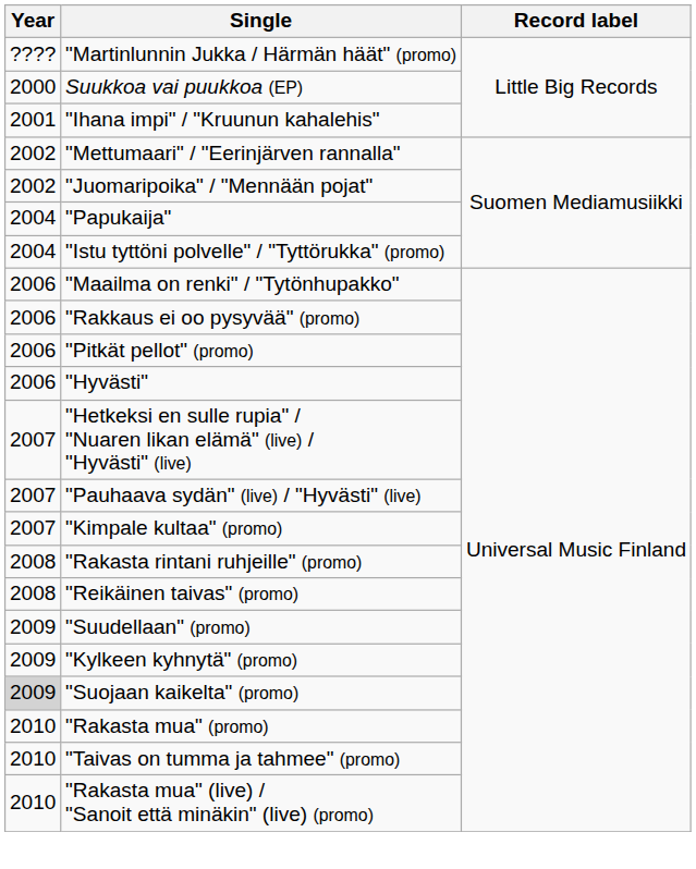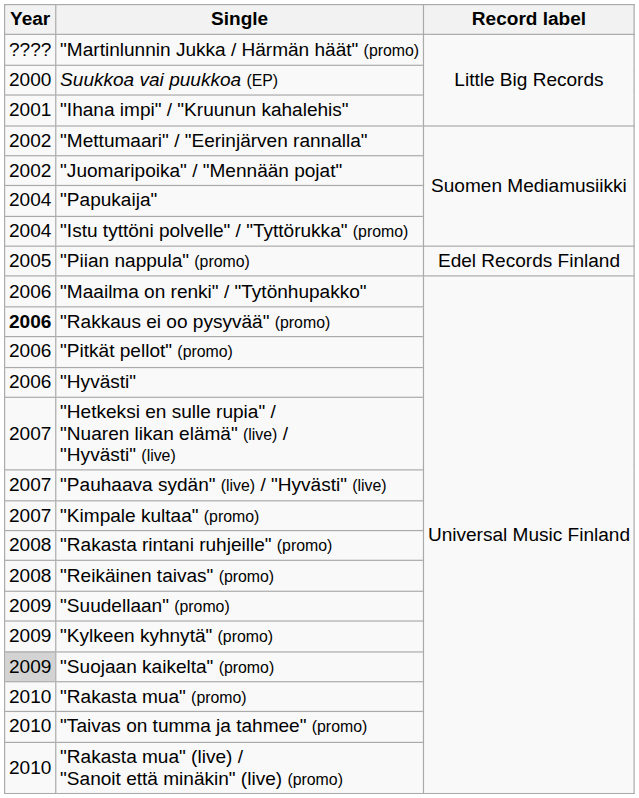 <table class="wikitable">
 <tr>
 <th style="text-align: center;">Year</th>
 <th style="text-align: center;">Single</th>
 <th style="text-align: center;">Record label</th>
 </tr>
 <tr>
 <td>????</td>
 <td>"Martinlunnin Jukka / Härmän häät" <small>(promo)</small></td>
 <td style="text-align: center;" rowspan=3>Little Big Records</td>
 </tr>
 <tr>
 <td>2000</td>
 <td><em>Suukkoa vai puukkoa</em> <small>(EP)</small></td>
 </tr>
 <tr>
 <td>2001</td>
 <td>"Ihana impi" / "Kruunun kahalehis"</td>
 </tr>
 <tr>
 <td>2002</td>
 <td>"Mettumaari" / "Eerinjärven rannalla"</td>
 <td style="text-align: center;" rowspan=4>Suomen Mediamusiikki</td>
 </tr>
 <tr>
 <td>2002</td>
 <td>"Juomaripoika" / "Mennään pojat"</td>
 </tr>
 <tr>
 <td>2004</td>
 <td>"Papukaija"</td>
 </tr>
 <tr>
 <td>2004</td>
 <td>"Istu tyttöni polvelle" / "Tyttörukka" <small>(promo)</small></td>
 </tr>
 <tr>
+<td>2005</td>
+<td>"Piian nappula" <small>(promo)</small></td>
+<td style="text-align: center;">Edel Records Finland</td>
+</tr>
+<tr>
 <td>2006</td>
 <td>"Maailma on renki" / "Tytönhupakko"</td>
 <td style="text-align: center;" rowspan=15>Universal Music Finland</td>
 </tr>
 <tr>
-<td>2006</td>
+<td><strong>2006</strong></td>
 <td>"Rakkaus ei oo pysyvää" <small>(promo)</small></td>
 </tr>
 <tr>
 <td>2006</td>
 <td>"Pitkät pellot" <small>(promo)</small></td>
 </tr>
 <tr>
 <td>2006</td>
 <td>"Hyvästi"</td>
 </tr>
 <tr>
 <td>2007</td>
 <td>"Hetkeksi en sulle rupia" /<br> "Nuaren likan elämä" <small>(live)</small> /<br> "Hyvästi" <small>(live)</small></td>
 </tr>
 <tr>
 <td>2007</td>
 <td>"Pauhaava sydän" <small>(live)</small> / "Hyvästi" <small>(live)</small></td>
 </tr>
 <tr>
 <td>2007</td>
 <td>"Kimpale kultaa" <small>(promo)</small></td>
 </tr>
 <tr>
 <td>2008</td>
 <td>"Rakasta rintani ruhjeille" <small>(promo)</small></td>
 </tr>
 <tr>
 <td>2008</td>
 <td>"Reikäinen taivas" <small>(promo)</small></td>
 </tr>
 <tr>
 <td>2009</td>
 <td>"Suudellaan" <small>(promo)</small></td>
 </tr>
 <tr>
 <td>2009</td>
 <td>"Kylkeen kyhnytä" <small>(promo)</small></td>
 </tr>
 <tr>
 <td style="background: lightgrey;">2009</td>
 <td>"Suojaan kaikelta" <small>(promo)</small></td>
 </tr>
 <tr>
 <td>2010</td>
 <td>"Rakasta mua" <small>(promo)</small></td>
 </tr>
 <tr>
 <td>2010</td>
 <td>"Taivas on tumma ja tahmee" <small>(promo)</small></td>
 </tr>
 <tr>
 <td>2010</td>
 <td>"Rakasta mua" (live) / <br>"Sanoit että minäkin" (live) <small>(promo)</small></td>
 </tr>
 </table>
